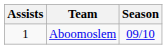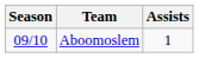 <table class="wikitable" style="text-align: center;">
 <tr>
+<th>Season</th>
+<th>Team</th>
 <th>Assists</th>
-<th>Team</th>
-<th>Season</th>
 </tr>
 <tr>
+<td><a href='#'>09/10</a></td>
+<td align="left"><a href='#'>Aboomoslem</a></td>
 <td>1</td>
-<td align="left"><a href='#'>Aboomoslem</a></td>
-<td><a href='#'>09/10</a></td>
 </tr>
 </table>
